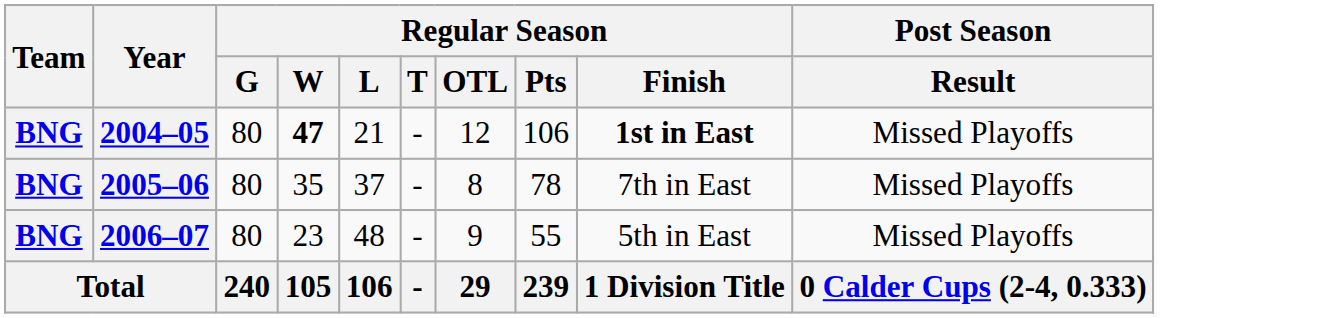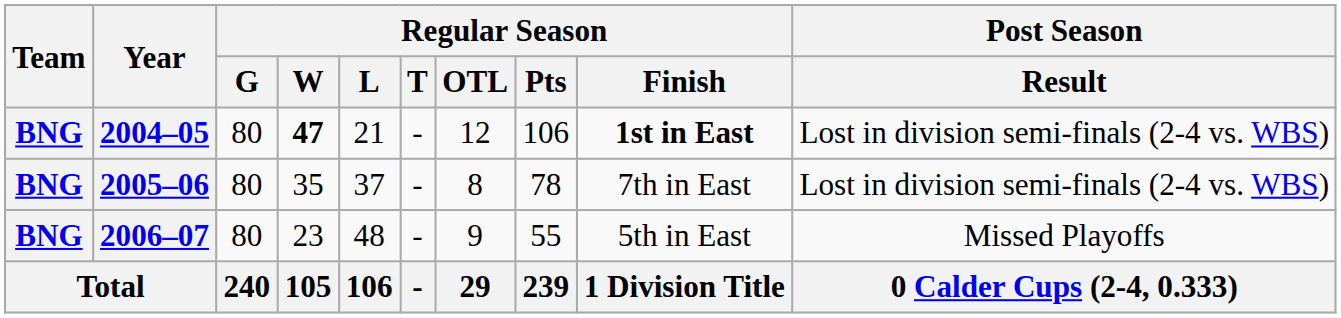 <table class="wikitable" style="font-size: 95%; text-align:center;">
 <tr>
 <th rowspan="2">Team</th>
 <th rowspan="2">Year</th>
 <th colspan="7">Regular Season</th>
 <th colspan="1">Post Season</th>
 </tr>
 <tr>
 <th>G</th>
 <th>W</th>
 <th>L</th>
 <th>T</th>
 <th>OTL</th>
 <th>Pts</th>
 <th>Finish</th>
 <th>Result</th>
 </tr>
 <tr>
 <th><a href='#'>BNG</a></th>
 <th><a href='#'>2004–05</a></th>
 <td>80</td>
 <td><strong>47</strong></td>
 <td>21</td>
 <td>-</td>
 <td>12</td>
 <td>106</td>
 <td><strong>1st in East</strong></td>
-<td>Missed Playoffs</td>
+<td>Lost in division semi-finals (2-4 vs. <a href='#'>WBS</a>)</td>
 </tr>
 <tr>
 <th><a href='#'>BNG</a></th>
 <th><a href='#'>2005–06</a></th>
 <td>80</td>
 <td>35</td>
 <td>37</td>
 <td>-</td>
 <td>8</td>
 <td>78</td>
 <td>7th in East</td>
-<td>Missed Playoffs</td>
+<td>Lost in division semi-finals (2-4 vs. <a href='#'>WBS</a>)</td>
 </tr>
 <tr>
 <th><a href='#'>BNG</a></th>
 <th><a href='#'>2006–07</a></th>
 <td>80</td>
 <td>23</td>
 <td>48</td>
 <td>-</td>
 <td>9</td>
 <td>55</td>
 <td>5th in East</td>
 <td>Missed Playoffs</td>
 </tr>
 <tr>
 <th colspan="2">Total</th>
 <th>240</th>
 <th>105</th>
 <th>106</th>
 <th>-</th>
 <th>29</th>
 <th>239</th>
 <th>1 Division Title</th>
 <th>0 <a href='#'>Calder Cups</a> (2-4, 0.333)</th>
 </tr>
 </table>
